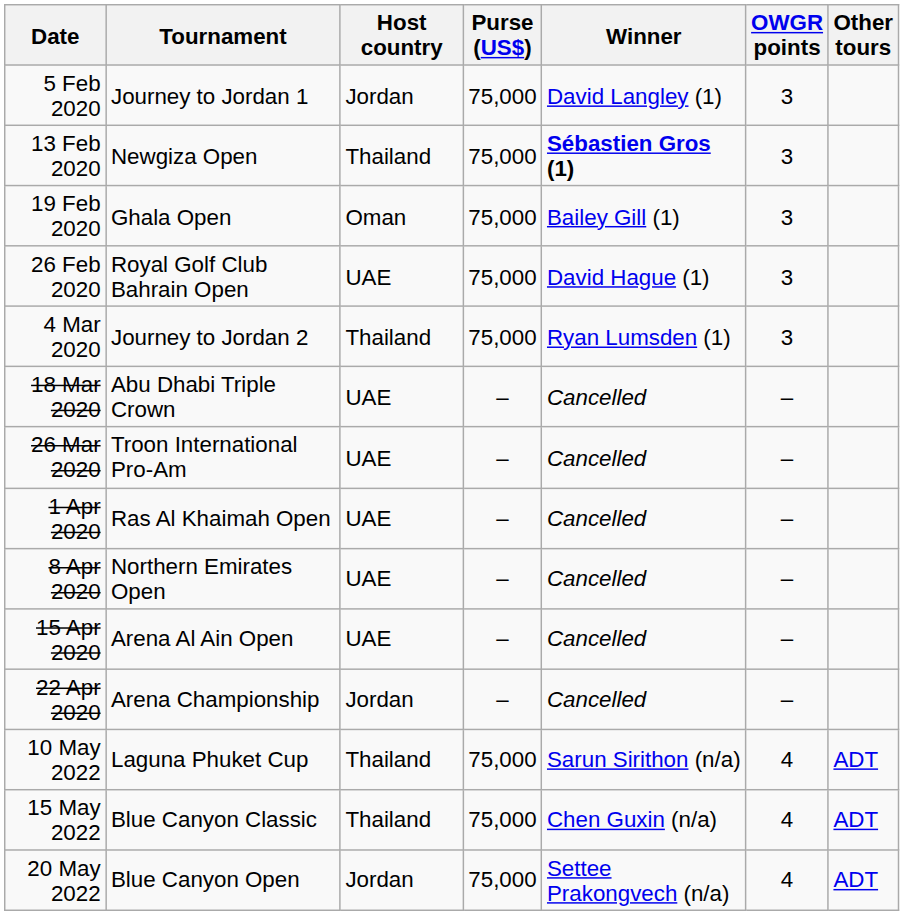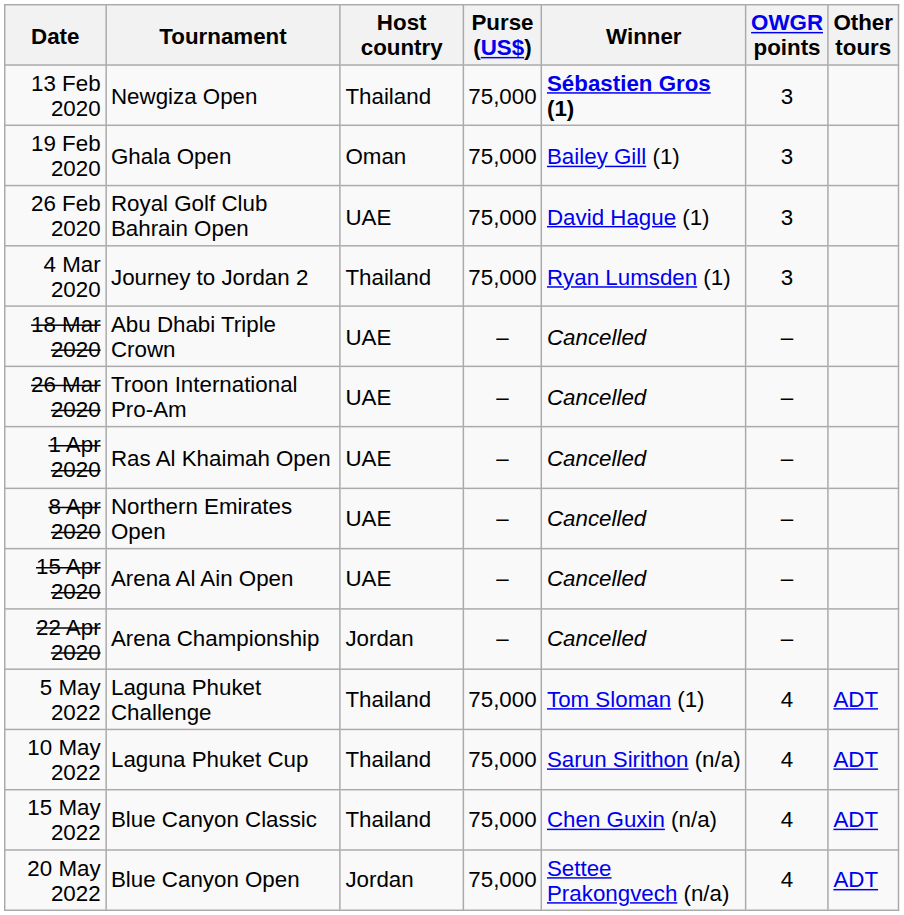 <table class="wikitable" style="font-size:95%">
 <tr>
 <th>Date</th>
 <th>Tournament</th>
 <th>Host country</th>
 <th>Purse<br>(<a href='#'>US$</a>)</th>
 <th>Winner</th>
 <th><a href='#'>OWGR</a><br>points</th>
 <th>Other<br>tours</th>
-</tr>
-<tr>
-<td align=right>5 Feb 2020</td>
-<td>Journey to Jordan 1</td>
-<td>Jordan</td>
-<td align=right>75,000</td>
-<td> <a href='#'>David Langley</a> (1)</td>
-<td align=center>3</td>
-<td></td>
 </tr>
 <tr>
 <td align=right>13 Feb 2020</td>
 <td>Newgiza Open</td>
 <td>Thailand</td>
 <td align=right>75,000</td>
 <td><strong> <a href='#'>Sébastien Gros</a> (1)</strong></td>
 <td align=center>3</td>
 <td></td>
 </tr>
 <tr>
 <td align=right>19 Feb 2020</td>
 <td>Ghala Open</td>
 <td>Oman</td>
 <td align=right>75,000</td>
 <td> <a href='#'>Bailey Gill</a> (1)</td>
 <td align=center>3</td>
 <td></td>
 </tr>
 <tr>
 <td align=right>26 Feb 2020</td>
 <td>Royal Golf Club Bahrain Open</td>
 <td>UAE</td>
 <td align=right>75,000</td>
 <td> <a href='#'>David Hague</a> (1)</td>
 <td align=center>3</td>
 <td></td>
 </tr>
 <tr>
 <td align=right>4 Mar 2020</td>
 <td>Journey to Jordan 2</td>
 <td>Thailand</td>
 <td align=right>75,000</td>
 <td> <a href='#'>Ryan Lumsden</a> (1)</td>
 <td align=center>3</td>
 <td></td>
 </tr>
 <tr>
 <td align=right><s>18 Mar 2020</s></td>
 <td>Abu Dhabi Triple Crown</td>
 <td>UAE</td>
 <td align=center>–</td>
 <td><em>Cancelled</em></td>
 <td align=center>–</td>
 <td></td>
 </tr>
 <tr>
 <td align=right><s>26 Mar 2020</s></td>
 <td>Troon International Pro-Am</td>
 <td>UAE</td>
 <td align=center>–</td>
 <td><em>Cancelled</em></td>
 <td align=center>–</td>
 <td></td>
 </tr>
 <tr>
 <td align=right><s>1 Apr 2020</s></td>
 <td>Ras Al Khaimah Open</td>
 <td>UAE</td>
 <td align=center>–</td>
 <td><em>Cancelled</em></td>
 <td align=center>–</td>
 <td></td>
 </tr>
 <tr>
 <td align=right><s>8 Apr 2020</s></td>
 <td>Northern Emirates Open</td>
 <td>UAE</td>
 <td align=center>–</td>
 <td><em>Cancelled</em></td>
 <td align=center>–</td>
 <td></td>
 </tr>
 <tr>
 <td align=right><s>15 Apr 2020</s></td>
 <td>Arena Al Ain Open</td>
 <td>UAE</td>
 <td align=center>–</td>
 <td><em>Cancelled</em></td>
 <td align=center>–</td>
 <td></td>
 </tr>
 <tr>
 <td align=right><s>22 Apr 2020</s></td>
 <td>Arena Championship</td>
 <td>Jordan</td>
 <td align=center>–</td>
 <td><em>Cancelled</em></td>
 <td align=center>–</td>
 <td></td>
 </tr>
 <tr>
+<td align=right>5 May 2022</td>
+<td>Laguna Phuket Challenge</td>
+<td>Thailand</td>
+<td align=right>75,000</td>
+<td> <a href='#'>Tom Sloman</a> (1)</td>
+<td align=center>4</td>
+<td><a href='#'>ADT</a></td>
+</tr>
+<tr>
 <td align=right>10 May 2022</td>
 <td>Laguna Phuket Cup</td>
 <td>Thailand</td>
 <td align=right>75,000</td>
 <td> <a href='#'>Sarun Sirithon</a> (n/a)</td>
 <td align=center>4</td>
 <td><a href='#'>ADT</a></td>
 </tr>
 <tr>
 <td align=right>15 May 2022</td>
 <td>Blue Canyon Classic</td>
 <td>Thailand</td>
 <td align=right>75,000</td>
 <td> <a href='#'>Chen Guxin</a> (n/a)</td>
 <td align=center>4</td>
 <td><a href='#'>ADT</a></td>
 </tr>
 <tr>
 <td align=right>20 May 2022</td>
 <td>Blue Canyon Open</td>
 <td>Jordan</td>
 <td align=right>75,000</td>
 <td> <a href='#'>Settee Prakongvech</a> (n/a)</td>
 <td align=center>4</td>
 <td><a href='#'>ADT</a></td>
 </tr>
 </table>
